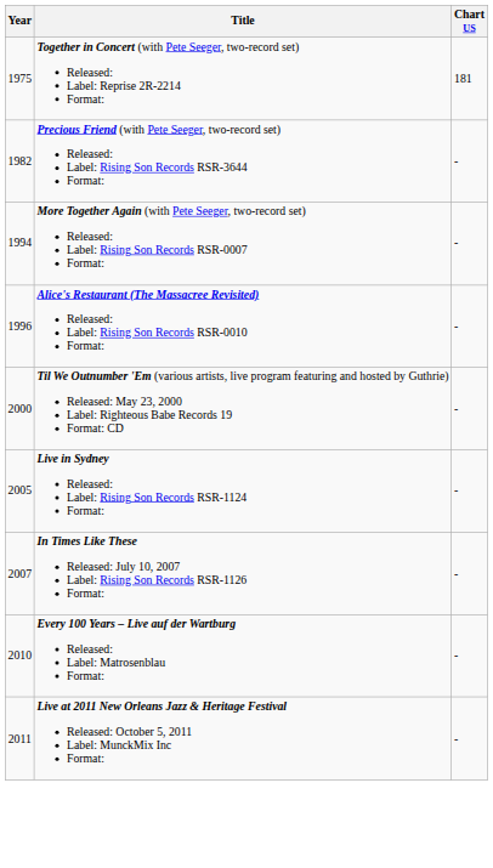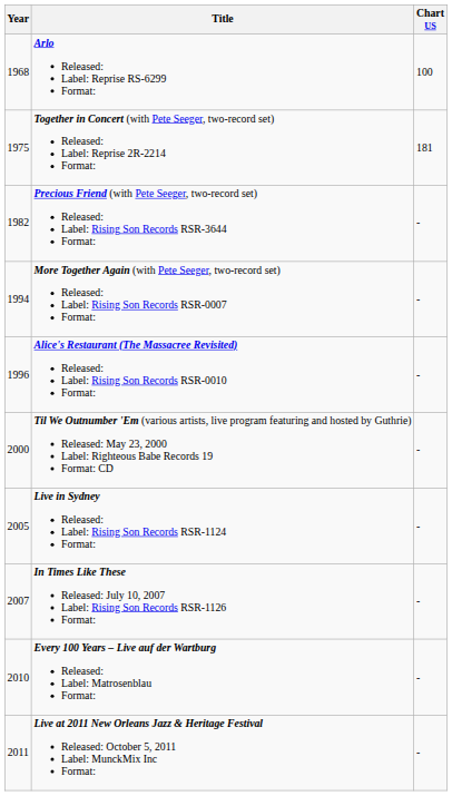 <table class="wikitable">
 <tr>
 <th>Year</th>
 <th>Title</th>
 <th>Chart<br><small><a href='#'>US</a></small><br></th>
+</tr>
+<tr>
+<td align="center">1968</td>
+<td><strong><em><a href='#'>Arlo</a></em></strong><br><ul><li>Released:</li><li>Label: Reprise RS-6299</li><li>Format:</li></ul></td>
+<td>100</td>
 </tr>
 <tr>
 <td align="center">1975</td>
 <td><strong><em>Together in Concert</em></strong> (with <a href='#'>Pete Seeger</a>, two-record set)<br><ul><li>Released:</li><li>Label: Reprise 2R-2214</li><li>Format:</li></ul></td>
 <td>181</td>
 </tr>
 <tr>
 <td align="center">1982</td>
 <td><strong><em><a href='#'>Precious Friend</a></em></strong> (with <a href='#'>Pete Seeger</a>, two-record set)<br><ul><li>Released:</li><li>Label: <a href='#'>Rising Son Records</a> RSR-3644</li><li>Format:</li></ul></td>
 <td>-</td>
 </tr>
 <tr>
 <td align="center">1994</td>
 <td><strong><em>More Together Again</em></strong> (with <a href='#'>Pete Seeger</a>, two-record set)<br><ul><li>Released:</li><li>Label: <a href='#'>Rising Son Records</a> RSR-0007</li><li>Format:</li></ul></td>
 <td>-</td>
 </tr>
 <tr>
 <td align="center">1996</td>
 <td><strong><em><a href='#'>Alice's Restaurant (The Massacree Revisited)</a></em></strong><br><ul><li>Released:</li><li>Label: <a href='#'>Rising Son Records</a> RSR-0010</li><li>Format:</li></ul></td>
 <td>-</td>
 </tr>
 <tr>
 <td align="center">2000</td>
 <td><strong><em>Til We Outnumber 'Em</em></strong> (various artists, live program featuring and hosted by Guthrie)<br><ul><li>Released: May 23, 2000</li><li>Label: Righteous Babe Records 19</li><li>Format: CD</li></ul></td>
 <td>-</td>
 </tr>
 <tr>
 <td align="center">2005</td>
 <td><strong><em>Live in Sydney</em></strong><br><ul><li>Released:</li><li>Label: <a href='#'>Rising Son Records</a> RSR-1124</li><li>Format:</li></ul></td>
 <td>-</td>
 </tr>
 <tr>
 <td align="center">2007</td>
 <td><strong><em>In Times Like These</em></strong><br><ul><li>Released: July 10, 2007</li><li>Label: <a href='#'>Rising Son Records</a> RSR-1126</li><li>Format:</li></ul></td>
 <td>-</td>
 </tr>
 <tr>
 <td align="center">2010</td>
 <td><strong><em>Every 100 Years – Live auf der Wartburg</em></strong><br><ul><li>Released:</li><li>Label: Matrosenblau</li><li>Format:</li></ul></td>
 <td>-</td>
 </tr>
 <tr>
 <td align="center">2011</td>
 <td><strong><em>Live at 2011 New Orleans Jazz & Heritage Festival</em></strong><br><ul><li>Released: October 5, 2011</li><li>Label: MunckMix Inc</li><li>Format:</li></ul></td>
 <td>-</td>
 </tr>
 </table>
